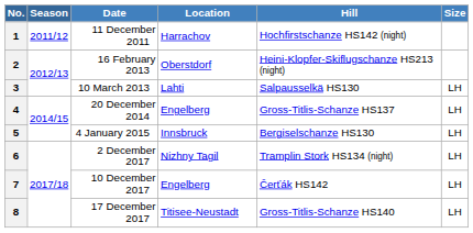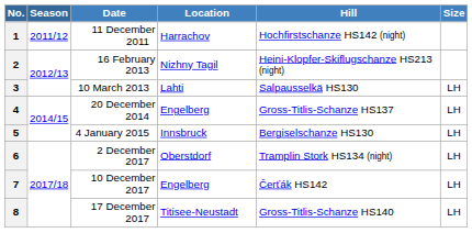 <table class="wikitable sortable" style="font-size:86%; line-height:15px; text-align:left; border:grey solid 1px; border-collapse:collapse; background:#ffffff;">
 <tr style="background:#efefef;">
 <th style="background-color:#369; color:white; width:10px;">No.</th>
 <th style="background-color:#369; color:white;  width:30px;">Season</th>
 <th style="background-color:#4180be; color:white; width:105px;">Date</th>
 <th style="background-color:#4180be; color:white; width:120px;">Location</th>
 <th style="background-color:#4180be; color:white; width:230px;">Hill</th>
 <th style="background-color:#4180be; color:white; width:25px;">Size</th>
 </tr>
 <tr>
 <th scope=row style="text-align:center;">1</th>
 <td align=center><a href='#'>2011/12</a></td>
 <td align=right>11 December 2011  </td>
 <td> <a href='#'>Harrachov</a></td>
 <td><a href='#'>Hochfirstschanze</a> HS142 <small>(night)</small></td>
 <td align=center></td>
 </tr>
 <tr>
 <th scope=row style="text-align:center;">2</th>
 <td align=center rowspan=2><a href='#'>2012/13</a></td>
 <td align=right>16 February 2013  </td>
-<td> <a href='#'>Oberstdorf</a></td>
+<td> <a href='#'>Nizhny Tagil</a></td>
 <td><a href='#'>Heini-Klopfer-Skiflugschanze</a> HS213 <small>(night)</small></td>
 <td align=center></td>
 </tr>
 <tr>
 <th scope=row style="text-align:center;">3</th>
 <td align=right>10 March 2013  </td>
 <td> <a href='#'>Lahti</a></td>
 <td><a href='#'>Salpausselkä</a> HS130</td>
 <td align=center>LH</td>
 </tr>
 <tr>
 <th scope=row style="text-align:center;">4</th>
 <td align=center rowspan=2><a href='#'>2014/15</a></td>
 <td align=right>20 December 2014  </td>
 <td> <a href='#'>Engelberg</a></td>
 <td><a href='#'>Gross-Titlis-Schanze</a> HS137</td>
 <td align=center>LH</td>
 </tr>
 <tr>
 <th scope=row style="text-align:center;">5</th>
 <td align=right>4 January 2015  </td>
 <td> <a href='#'>Innsbruck</a></td>
 <td><a href='#'>Bergiselschanze</a> HS130</td>
 <td align=center>LH</td>
 </tr>
 <tr>
 <th scope=row style="text-align:center;">6</th>
 <td align=center rowspan=3><a href='#'>2017/18</a></td>
 <td align=right>2 December 2017  </td>
-<td> <a href='#'>Nizhny Tagil</a></td>
+<td> <a href='#'>Oberstdorf</a></td>
 <td><a href='#'>Tramplin Stork</a> HS134 <small>(night)</small></td>
 <td align=center>LH</td>
 </tr>
 <tr>
 <th scope=row style="text-align:center;">7</th>
 <td align=right>10 December 2017  </td>
 <td> <a href='#'>Engelberg</a></td>
 <td><a href='#'>Čerťák</a> HS142</td>
 <td align=center>LH</td>
 </tr>
 <tr>
 <th scope=row style="text-align:center;">8</th>
 <td align=right>17 December 2017  </td>
 <td> <a href='#'>Titisee-Neustadt</a></td>
 <td><a href='#'>Gross-Titlis-Schanze</a> HS140</td>
 <td align=center>LH</td>
 </tr>
 </table>
